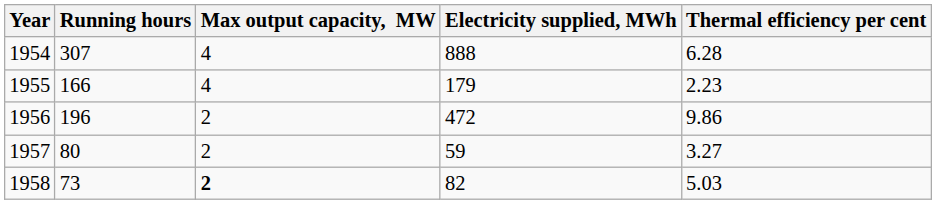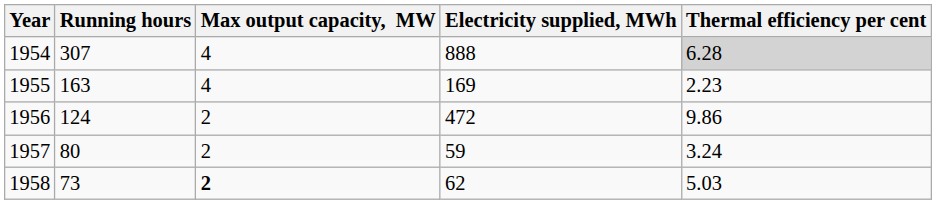 <table class="wikitable">
 <tr>
 <th>Year</th>
 <th>Running hours</th>
 <th>Max output capacity,  MW</th>
 <th>Electricity supplied, MWh</th>
 <th>Thermal efficiency per cent</th>
 </tr>
 <tr>
 <td>1954</td>
 <td>307</td>
 <td>4</td>
 <td>888</td>
-<td>6.28</td>
+<td style="background: lightgrey;">6.28</td>
 </tr>
 <tr>
 <td>1955</td>
-<td>166</td>
+<td>163</td>
 <td>4</td>
-<td>179</td>
+<td>169</td>
 <td>2.23</td>
 </tr>
 <tr>
 <td>1956</td>
-<td>196</td>
+<td>124</td>
 <td>2</td>
 <td>472</td>
 <td>9.86</td>
 </tr>
 <tr>
 <td>1957</td>
 <td>80</td>
 <td>2</td>
 <td>59</td>
-<td>3.27</td>
+<td>3.24</td>
 </tr>
 <tr>
 <td>1958</td>
 <td>73</td>
 <td><strong>2</strong></td>
-<td>82</td>
+<td>62</td>
 <td>5.03</td>
 </tr>
 </table>
